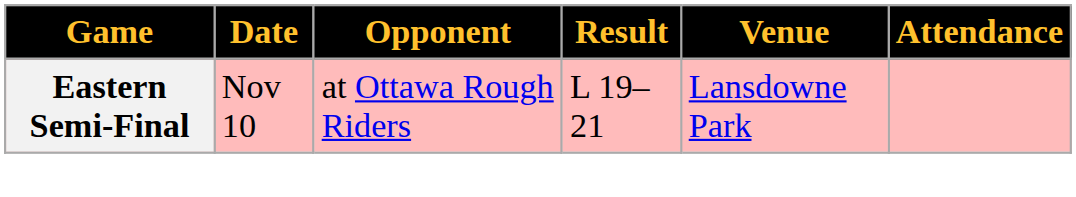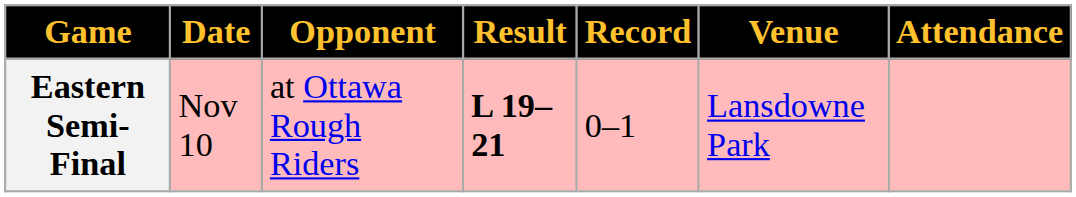 <table class="wikitable" width="80%">
 <tr align="center"  style="background:black;color:#FFC12D;">
 <td><strong>Game</strong></td>
 <td><strong>Date</strong></td>
 <td><strong>Opponent</strong></td>
 <td><strong>Result</strong></td>
+<td><strong>Record</strong></td>
 <td><strong>Venue</strong></td>
 <td><strong>Attendance</strong></td>
 </tr>
 <tr style="background:#ffbbbb">
 <th>Eastern Semi-Final</th>
 <td>Nov 10</td>
 <td>at <a href='#'>Ottawa Rough Riders</a></td>
-<td>L 19–21</td>
+<td><strong>L 19–21</strong></td>
+<td>0–1</td>
 <td><a href='#'>Lansdowne Park</a></td>
 <td></td>
 </tr>
 </table>
